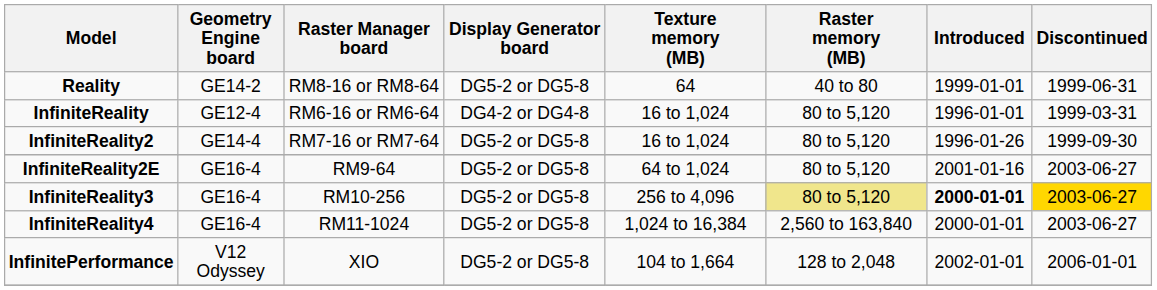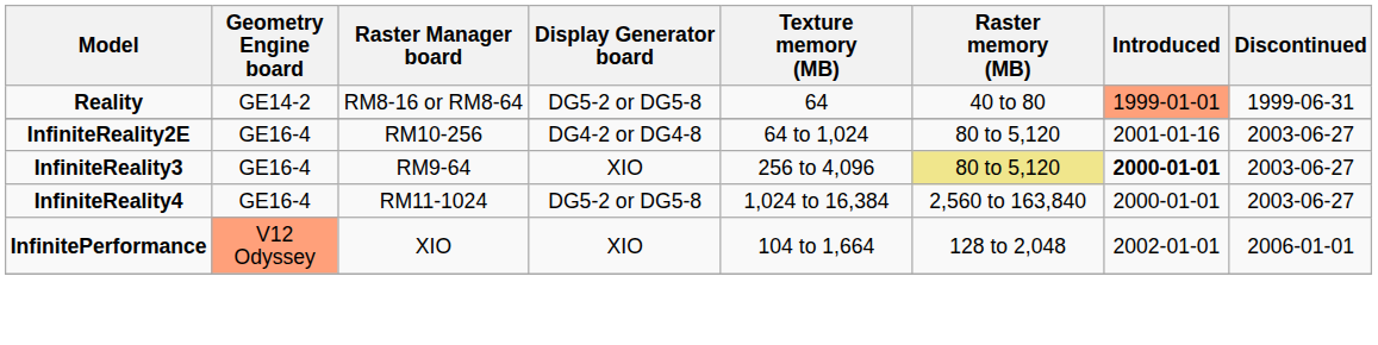 <table class="wikitable" style="font-size: 90%; text-align: center;">
 <tr>
 <th width="105">Model</th>
 <th width="80">Geometry <br> Engine <br> board</th>
 <th width="125">Raster Manager <br> board</th>
 <th width="125">Display Generator <br> board</th>
 <th width="125">Texture <br> memory <br> (MB)</th>
 <th width="125">Raster <br> memory <br> (MB)</th>
 <th width="80">Introduced</th>
 <th width="80">Discontinued</th>
 </tr>
 <tr>
 <td><strong>Reality</strong></td>
 <td>GE14-2</td>
 <td>RM8-16 or RM8-64</td>
 <td>DG5-2 or DG5-8</td>
 <td>64</td>
 <td>40 to 80</td>
-<td>1999-01-01</td>
+<td style="background: lightsalmon;">1999-01-01</td>
 <td>1999-06-31</td>
-</tr>
-<tr>
-<td><strong>InfiniteReality</strong></td>
-<td>GE12-4</td>
-<td>RM6-16 or RM6-64</td>
-<td>DG4-2 or DG4-8</td>
-<td>16 to 1,024</td>
-<td>80 to 5,120</td>
-<td>1996-01-01</td>
-<td>1999-03-31</td>
-</tr>
-<tr>
-<td><strong>InfiniteReality2</strong></td>
-<td>GE14-4</td>
-<td>RM7-16 or RM7-64</td>
-<td>DG5-2 or DG5-8</td>
-<td>16 to 1,024</td>
-<td>80 to 5,120</td>
-<td>1996-01-26</td>
-<td>1999-09-30</td>
 </tr>
 <tr>
 </tr>
 <tr>
 <td><strong>InfiniteReality2E</strong></td>
 <td>GE16-4</td>
-<td>RM9-64</td>
-<td>DG5-2 or DG5-8</td>
+<td>RM10-256</td>
+<td>DG4-2 or DG4-8</td>
 <td>64 to 1,024</td>
 <td>80 to 5,120</td>
 <td>2001-01-16</td>
 <td>2003-06-27</td>
 </tr>
 <tr>
 <td><strong>InfiniteReality3</strong></td>
 <td>GE16-4</td>
-<td>RM10-256</td>
-<td>DG5-2 or DG5-8</td>
+<td>RM9-64</td>
+<td>XIO</td>
 <td>256 to 4,096</td>
 <td style="background: khaki;">80 to 5,120</td>
 <td><strong>2000-01-01</strong></td>
-<td style="background: gold;">2003-06-27</td>
+<td>2003-06-27</td>
 </tr>
 <tr>
 <td><strong>InfiniteReality4</strong></td>
 <td>GE16-4</td>
 <td>RM11-1024</td>
 <td>DG5-2 or DG5-8</td>
 <td>1,024 to 16,384</td>
 <td>2,560 to 163,840</td>
 <td>2000-01-01</td>
 <td>2003-06-27</td>
 </tr>
 <tr>
 <td><strong>InfinitePerformance</strong></td>
-<td>V12 Odyssey</td>
+<td style="background: lightsalmon;">V12 Odyssey</td>
 <td>XIO</td>
-<td>DG5-2 or DG5-8</td>
+<td>XIO</td>
 <td>104 to 1,664</td>
 <td>128 to 2,048</td>
 <td>2002-01-01</td>
 <td>2006-01-01</td>
 </tr>
 <tr>
 </tr>
 </table>
